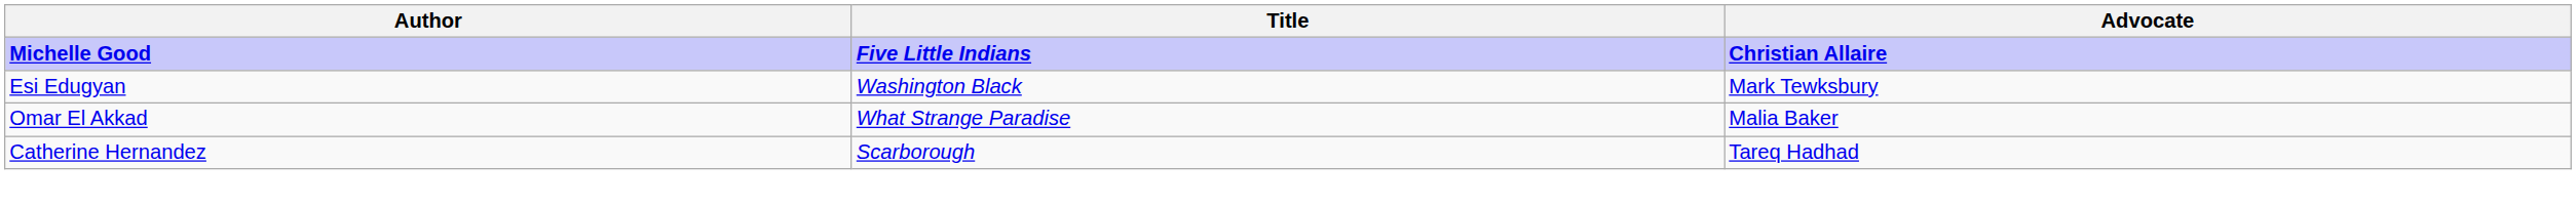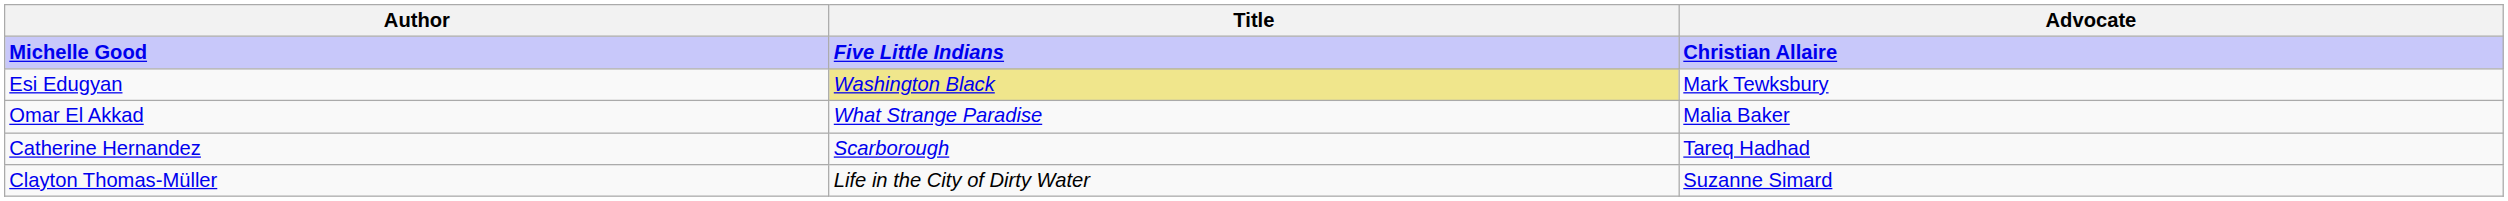 <table class="wikitable" style="width:100%;">
 <tr>
 <th width=33%>Author</th>
 <th width=34%>Title</th>
 <th width=34%>Advocate</th>
 </tr>
 <tr>
 <td style="background:#C8C8FA"><strong><a href='#'>Michelle Good</a></strong></td>
 <td style="background:#C8C8FA"><strong><em><a href='#'>Five Little Indians</a></em></strong></td>
 <td style="background:#C8C8FA"><strong><a href='#'>Christian Allaire</a></strong></td>
 </tr>
 <tr>
 <td><a href='#'>Esi Edugyan</a></td>
-<td><em><a href='#'>Washington Black</a></em></td>
+<td style="background: khaki;"><em><a href='#'>Washington Black</a></em></td>
 <td><a href='#'>Mark Tewksbury</a></td>
 </tr>
 <tr>
 <td><a href='#'>Omar El Akkad</a></td>
 <td><em><a href='#'>What Strange Paradise</a></em></td>
 <td><a href='#'>Malia Baker</a></td>
 </tr>
 <tr>
 <td><a href='#'>Catherine Hernandez</a></td>
 <td><em><a href='#'>Scarborough</a></em></td>
 <td><a href='#'>Tareq Hadhad</a></td>
 </tr>
+<tr>
+<td><a href='#'>Clayton Thomas-Müller</a></td>
+<td><em>Life in the City of Dirty Water</em></td>
+<td><a href='#'>Suzanne Simard</a></td>
+</tr>
 </table>
